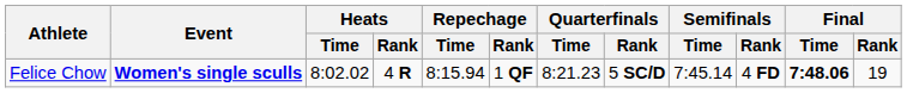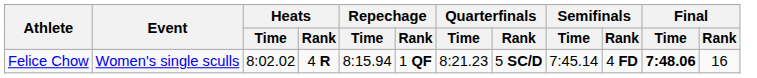 <table class="wikitable" style="font-size:90%">
 <tr>
 <th rowspan="2">Athlete</th>
 <th rowspan="2">Event</th>
 <th colspan="2">Heats</th>
 <th colspan="2">Repechage</th>
 <th colspan="2">Quarterfinals</th>
 <th colspan="2">Semifinals</th>
 <th colspan="2">Final</th>
 </tr>
 <tr style="font-size:95%">
 <th>Time</th>
 <th>Rank</th>
 <th>Time</th>
 <th>Rank</th>
 <th>Time</th>
 <th>Rank</th>
 <th>Time</th>
 <th>Rank</th>
 <th>Time</th>
 <th>Rank</th>
 </tr>
 <tr align=center>
 <td align=left><a href='#'>Felice Chow</a></td>
-<td align=left><strong><a href='#'>Women's single sculls</a></strong></td>
+<td align=left><a href='#'>Women's single sculls</a></td>
 <td>8:02.02</td>
 <td>4 <strong>R</strong></td>
 <td>8:15.94</td>
 <td>1 <strong>QF</strong></td>
 <td>8:21.23</td>
 <td>5 <strong>SC/D</strong></td>
 <td>7:45.14</td>
 <td>4 <strong>FD</strong></td>
 <td><strong>7:48.06</strong></td>
-<td>19</td>
+<td>16</td>
 </tr>
 </table>
